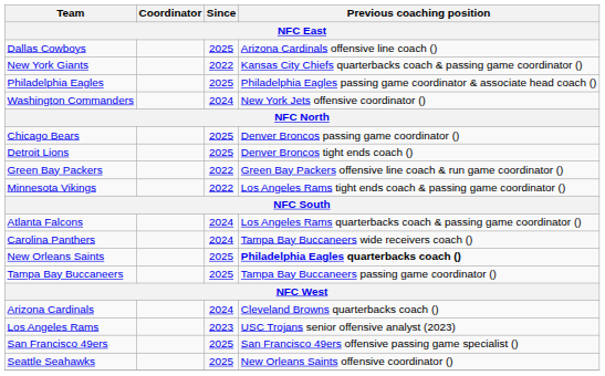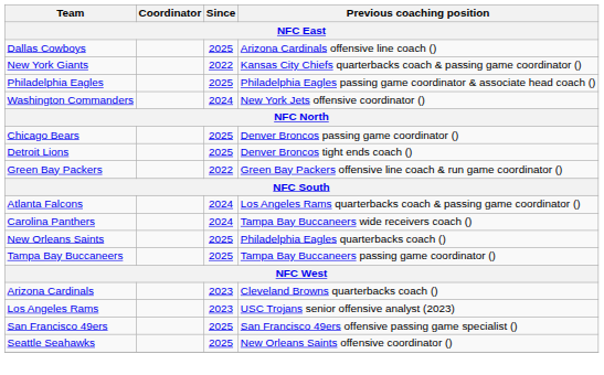 <table class="wikitable sortable">
 <tr>
 <th>Team</th>
 <th>Coordinator</th>
 <th>Since</th>
 <th>Previous coaching position</th>
 </tr>
 <tr>
 <th colspan="4"><a href='#'>NFC East</a></th>
 </tr>
 <tr>
 <td><a href='#'>Dallas Cowboys</a></td>
 <td></td>
 <td align="center"><a href='#'>2025</a></td>
 <td><a href='#'>Arizona Cardinals</a> offensive line coach ()</td>
 </tr>
 <tr>
 <td><a href='#'>New York Giants</a></td>
 <td></td>
 <td align="center"><a href='#'>2022</a></td>
 <td><a href='#'>Kansas City Chiefs</a> quarterbacks coach & passing game coordinator ()</td>
 </tr>
 <tr>
 <td><a href='#'>Philadelphia Eagles</a></td>
 <td></td>
 <td align="center"><a href='#'>2025</a></td>
 <td><a href='#'>Philadelphia Eagles</a> passing game coordinator & associate head coach ()</td>
 </tr>
 <tr>
 <td><a href='#'>Washington Commanders</a></td>
 <td></td>
 <td align="center"><a href='#'>2024</a></td>
 <td><a href='#'>New York Jets</a> offensive  coordinator ()</td>
 </tr>
 <tr>
 <th colspan="4"><a href='#'>NFC North</a></th>
 </tr>
 <tr>
 <td><a href='#'>Chicago Bears</a></td>
 <td></td>
 <td align="center"><a href='#'>2025</a></td>
 <td><a href='#'>Denver Broncos</a> passing game coordinator ()</td>
 </tr>
 <tr>
 <td><a href='#'>Detroit Lions</a></td>
 <td></td>
 <td align="center"><a href='#'>2025</a></td>
 <td><a href='#'>Denver Broncos</a> tight ends coach ()</td>
 </tr>
 <tr>
 <td><a href='#'>Green Bay Packers</a></td>
 <td></td>
 <td align="center"><a href='#'>2022</a></td>
 <td><a href='#'>Green Bay Packers</a> offensive line coach & run game coordinator ()</td>
 </tr>
 <tr>
-<td><a href='#'>Minnesota Vikings</a></td>
-<td></td>
-<td align="center"><a href='#'>2022</a></td>
-<td><a href='#'>Los Angeles Rams</a> tight ends coach & passing game coordinator ()</td>
-</tr>
-<tr>
 <th colspan="4"><a href='#'>NFC South</a></th>
 </tr>
 <tr>
 <td><a href='#'>Atlanta Falcons</a></td>
 <td></td>
 <td align="center"><a href='#'>2024</a></td>
 <td><a href='#'>Los Angeles Rams</a> quarterbacks coach & passing game coordinator ()</td>
 </tr>
 <tr>
 <td><a href='#'>Carolina Panthers</a></td>
 <td></td>
 <td align="center"><a href='#'>2024</a></td>
 <td><a href='#'>Tampa Bay Buccaneers</a> wide receivers coach ()</td>
 </tr>
 <tr>
 <td><a href='#'>New Orleans Saints</a></td>
 <td></td>
 <td align="center"><a href='#'>2025</a></td>
-<td><strong><a href='#'>Philadelphia Eagles</a> quarterbacks coach ()</strong></td>
+<td><a href='#'>Philadelphia Eagles</a> quarterbacks coach ()</td>
 </tr>
 <tr>
 <td><a href='#'>Tampa Bay Buccaneers</a></td>
 <td></td>
 <td align="center"><a href='#'>2025</a></td>
 <td><a href='#'>Tampa Bay Buccaneers</a> passing game coordinator ()</td>
 </tr>
 <tr>
 <th colspan="4"><a href='#'>NFC West</a></th>
 </tr>
 <tr>
 <td><a href='#'>Arizona Cardinals</a></td>
 <td></td>
-<td align="center"><a href='#'>2024</a></td>
+<td align="center"><a href='#'>2023</a></td>
 <td><a href='#'>Cleveland Browns</a> quarterbacks coach ()</td>
 </tr>
 <tr>
 <td><a href='#'>Los Angeles Rams</a></td>
 <td></td>
 <td align="center"><a href='#'>2023</a></td>
 <td><a href='#'>USC Trojans</a> senior offensive analyst (2023)</td>
 </tr>
 <tr>
 <td><a href='#'>San Francisco 49ers</a></td>
 <td></td>
 <td align="center"><a href='#'>2025</a></td>
 <td><a href='#'>San Francisco 49ers</a> offensive passing game specialist ()</td>
 </tr>
 <tr>
 <td><a href='#'>Seattle Seahawks</a></td>
 <td></td>
 <td align="center"><a href='#'>2025</a></td>
 <td><a href='#'>New Orleans Saints</a> offensive coordinator ()</td>
 </tr>
 <tr>
 </tr>
 </table>
